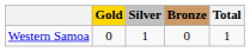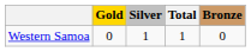 <table class="wikitable">
 <tr>
 <th></th>
 <th style="background-color:gold">Gold</th>
 <th style="background-color:silver">Silver</th>
+<th>Total</th>
 <th style="background-color:#CC9966">Bronze</th>
-<th>Total</th>
 </tr>
 <tr align="center">
 <td> <a href='#'>Western Samoa</a></td>
 <td>0</td>
 <td>1</td>
+<td>1</td>
 <td>0</td>
-<td>1</td>
 </tr>
 </table>
